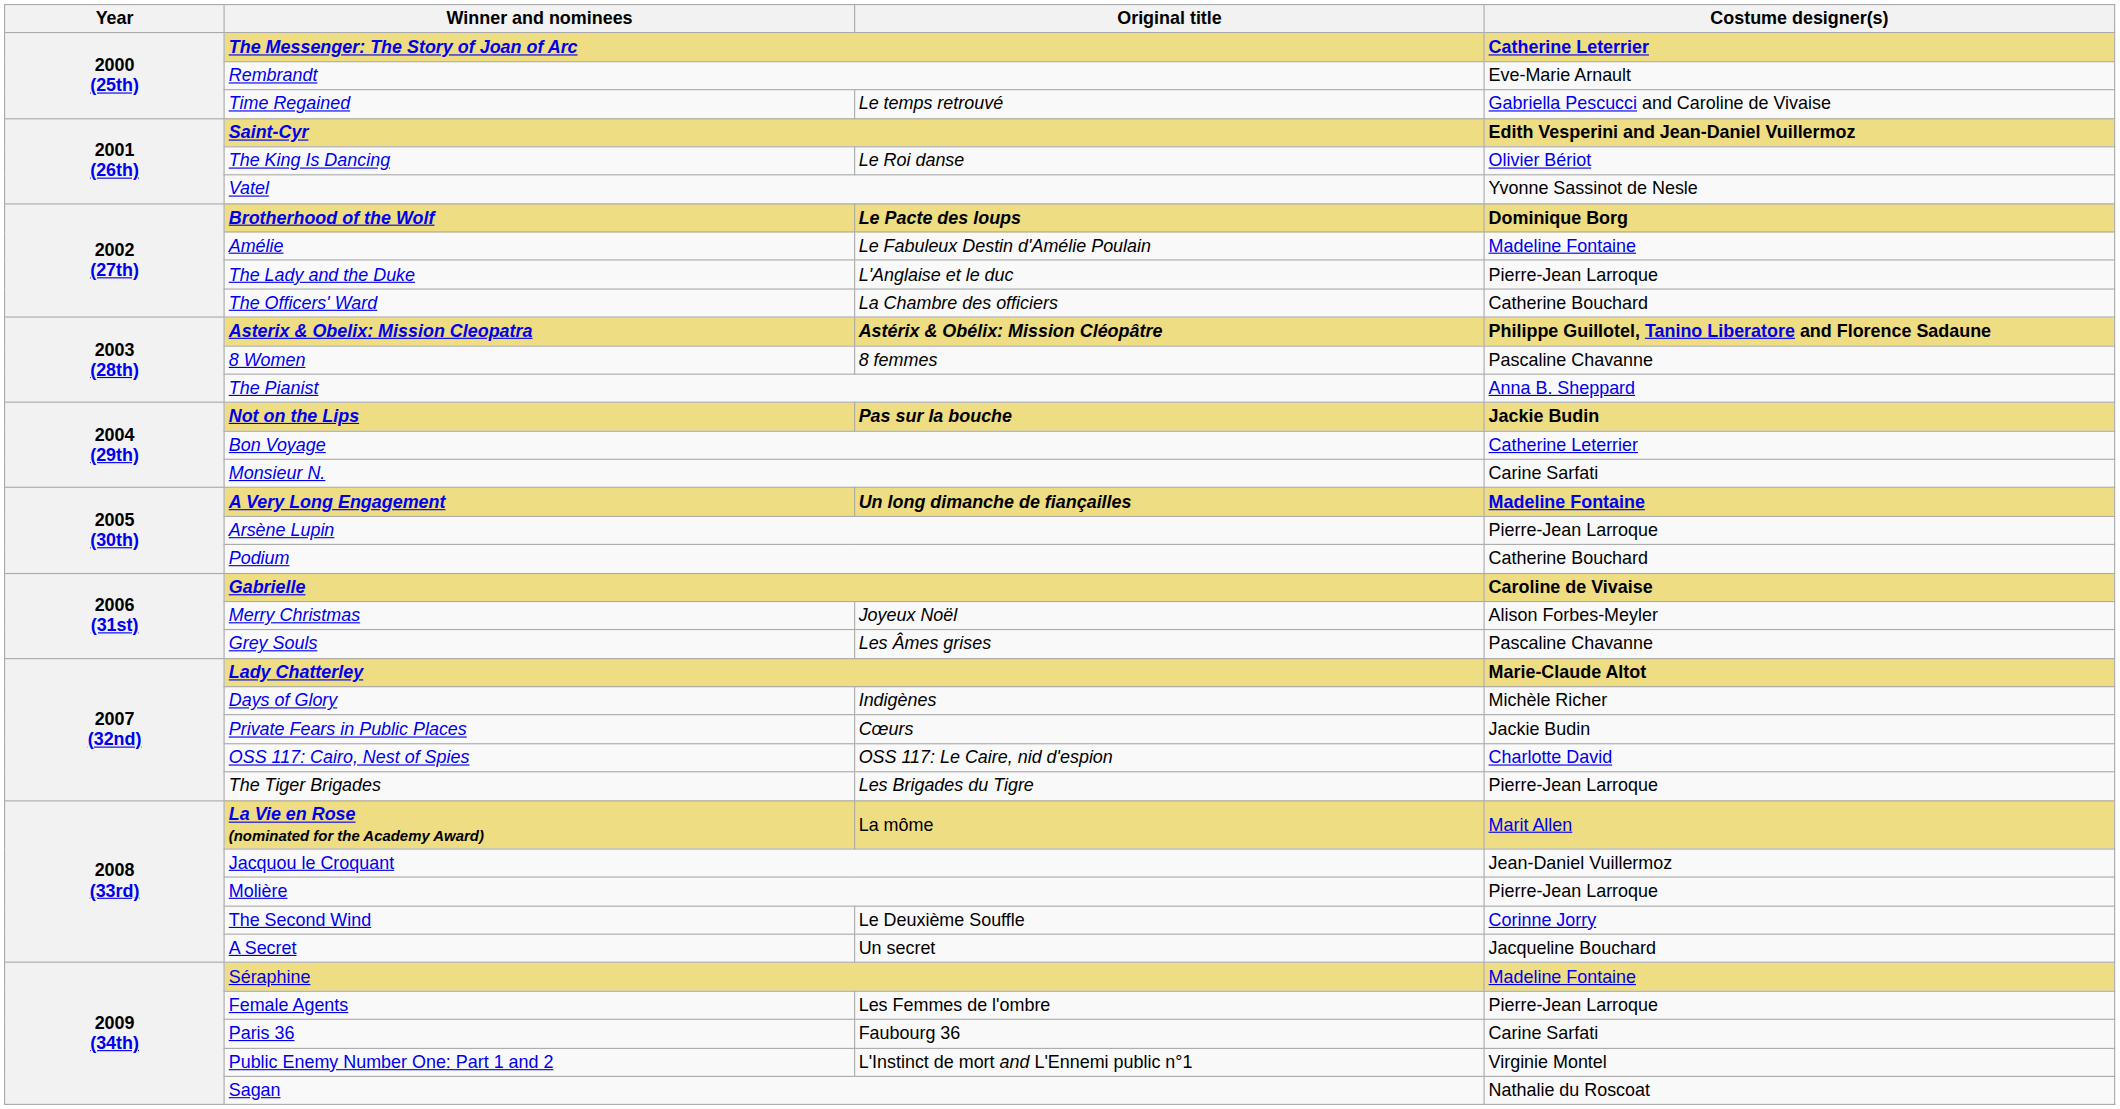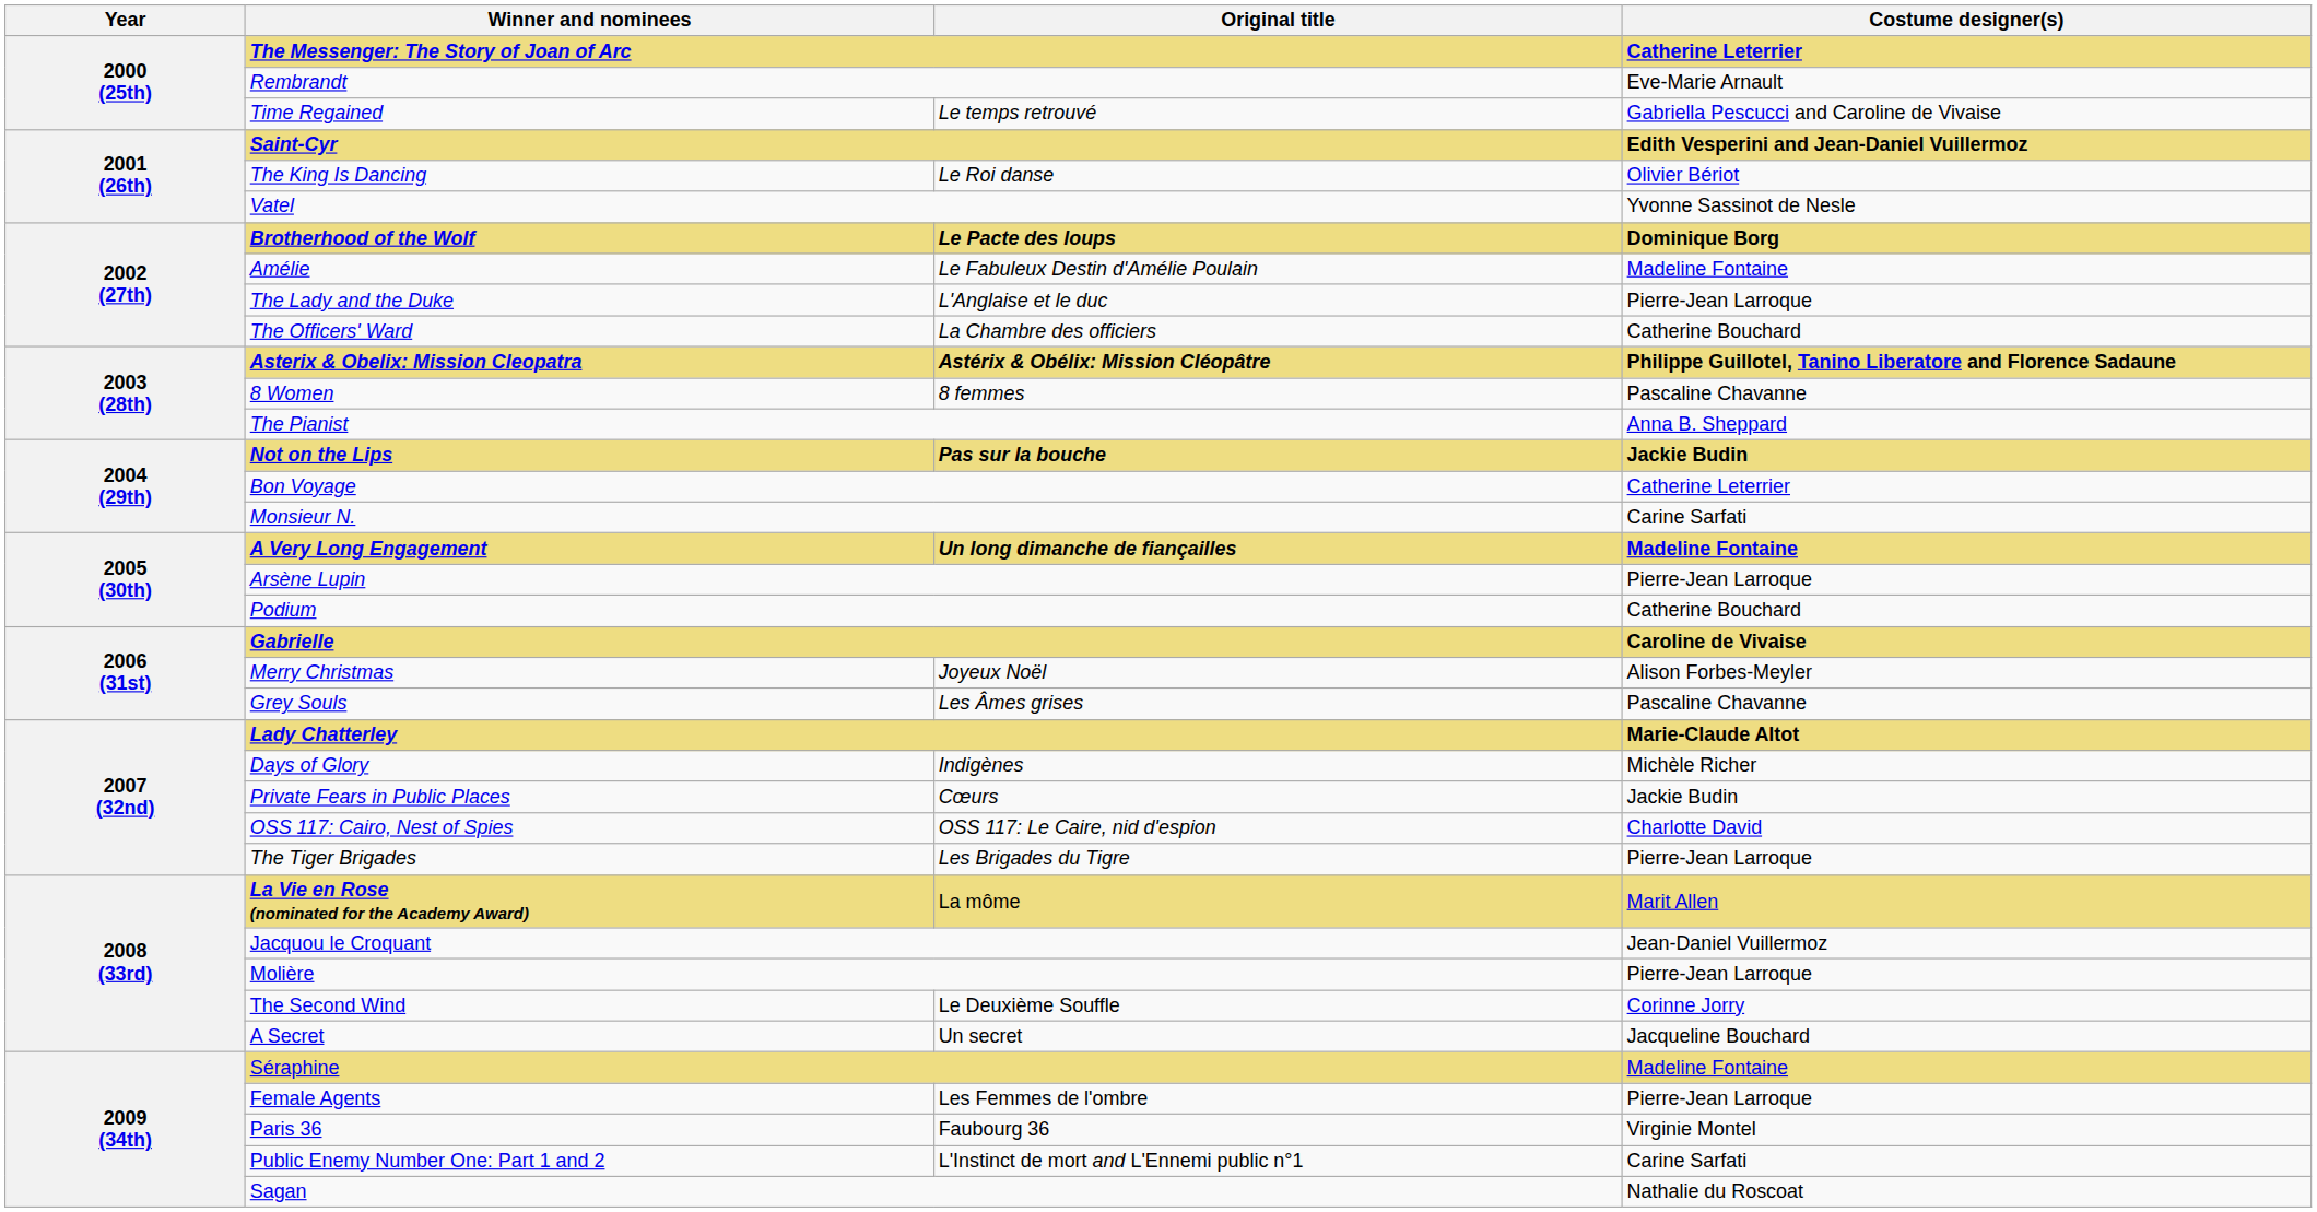 <table class="wikitable" width="95%" cellpadding="5">
 <tr>
 <th width="100">Year</th>
 <th width="300">Winner and nominees</th>
 <th width="300">Original title</th>
 <th width="300">Costume designer(s)</th>
 </tr>
 <tr>
 <th rowspan="3" style="text-align:center;">2000<br><a href='#'>(25th)</a></th>
 <td colspan="2" style="background:#eedd82;"><em><a href='#'><strong>The Messenger: The Story of Joan of Arc</strong></a></em></td>
 <td style="background:#eedd82;"><strong><a href='#'>Catherine Leterrier</a></strong></td>
 </tr>
 <tr>
 <td colspan="2"><em><a href='#'>Rembrandt</a></em></td>
 <td>Eve-Marie Arnault</td>
 </tr>
 <tr>
 <td><em><a href='#'>Time Regained</a></em></td>
 <td><em>Le temps retrouvé</em></td>
 <td><a href='#'>Gabriella Pescucci</a> and Caroline de Vivaise</td>
 </tr>
 <tr>
 <th rowspan="3" style="text-align:center;">2001<br><a href='#'>(26th)</a></th>
 <td colspan="2" style="background:#eedd82;"><em><a href='#'><strong>Saint-Cyr</strong></a></em></td>
 <td style="background:#eedd82;"><strong>Edith Vesperini and Jean-Daniel Vuillermoz</strong></td>
 </tr>
 <tr>
 <td><em><a href='#'>The King Is Dancing</a></em></td>
 <td><em>Le Roi danse</em></td>
 <td><a href='#'>Olivier Bériot</a></td>
 </tr>
 <tr>
 <td colspan="2"><em><a href='#'>Vatel</a></em></td>
 <td>Yvonne Sassinot de Nesle</td>
 </tr>
 <tr>
 <th rowspan="4" style="text-align:center;">2002<br><a href='#'>(27th)</a></th>
 <td style="background:#eedd82;"><em><a href='#'><strong>Brotherhood of the Wolf</strong></a></em></td>
 <td style="background:#eedd82;"><strong><em>Le Pacte des loups</em></strong></td>
 <td style="background:#eedd82;"><strong>Dominique Borg</strong></td>
 </tr>
 <tr>
 <td><em><a href='#'>Amélie</a></em></td>
 <td><em>Le Fabuleux Destin d'Amélie Poulain</em></td>
 <td><a href='#'>Madeline Fontaine</a></td>
 </tr>
 <tr>
 <td><em><a href='#'>The Lady and the Duke</a></em></td>
 <td><em>L'Anglaise et le duc</em></td>
 <td>Pierre-Jean Larroque</td>
 </tr>
 <tr>
 <td><em><a href='#'>The Officers' Ward</a></em></td>
 <td><em>La Chambre des officiers</em></td>
 <td>Catherine Bouchard</td>
 </tr>
 <tr>
 <th rowspan="3" style="text-align:center;">2003<br><a href='#'>(28th)</a></th>
 <td style="background:#eedd82;"><em><a href='#'><strong>Asterix & Obelix: Mission Cleopatra</strong></a></em></td>
 <td style="background:#eedd82;"><strong><em>Astérix & Obélix: Mission Cléopâtre</em></strong></td>
 <td style="background:#eedd82;"><strong>Philippe Guillotel, <a href='#'>Tanino Liberatore</a> and Florence Sadaune</strong></td>
 </tr>
 <tr>
 <td><em><a href='#'>8 Women</a></em></td>
 <td><em>8 femmes</em></td>
 <td>Pascaline Chavanne</td>
 </tr>
 <tr>
 <td colspan="2"><em><a href='#'>The Pianist</a></em></td>
 <td><a href='#'>Anna B. Sheppard</a></td>
 </tr>
 <tr>
 <th rowspan="3" style="text-align:center;">2004<br><a href='#'>(29th)</a></th>
 <td style="background:#eedd82;"><em><a href='#'><strong>Not on the Lips</strong></a></em></td>
 <td style="background:#eedd82;"><strong><em>Pas sur la bouche</em></strong></td>
 <td style="background:#eedd82;"><strong>Jackie Budin</strong></td>
 </tr>
 <tr>
 <td colspan="2"><em><a href='#'>Bon Voyage</a></em></td>
 <td><a href='#'>Catherine Leterrier</a></td>
 </tr>
 <tr>
 <td colspan="2"><em><a href='#'>Monsieur N.</a></em></td>
 <td>Carine Sarfati</td>
 </tr>
 <tr>
 <th rowspan="3" style="text-align:center;">2005<br><a href='#'>(30th)</a></th>
 <td style="background:#eedd82;"><em><a href='#'><strong>A Very Long Engagement</strong></a></em></td>
 <td style="background:#eedd82;"><strong><em>Un long dimanche de fiançailles</em></strong></td>
 <td style="background:#eedd82;"><strong><a href='#'>Madeline Fontaine</a></strong></td>
 </tr>
 <tr>
 <td colspan="2"><em><a href='#'>Arsène Lupin</a></em></td>
 <td>Pierre-Jean Larroque</td>
 </tr>
 <tr>
 <td colspan="2"><em><a href='#'>Podium</a></em></td>
 <td>Catherine Bouchard</td>
 </tr>
 <tr>
 <th rowspan="3" style="text-align:center;">2006<br><a href='#'>(31st)</a></th>
 <td colspan="2" style="background:#eedd82;"><em><a href='#'><strong>Gabrielle</strong></a></em></td>
 <td style="background:#eedd82;"><strong>Caroline de Vivaise</strong></td>
 </tr>
 <tr>
 <td><em><a href='#'>Merry Christmas</a></em></td>
 <td><em>Joyeux Noël</em></td>
 <td>Alison Forbes-Meyler</td>
 </tr>
 <tr>
 <td><em><a href='#'>Grey Souls</a></em></td>
 <td><em>Les Âmes grises</em></td>
 <td>Pascaline Chavanne</td>
 </tr>
 <tr>
 <th rowspan="5" style="text-align:center;">2007<br><a href='#'>(32nd)</a></th>
 <td colspan="2" style="background:#eedd82;"><em><a href='#'><strong>Lady Chatterley</strong></a></em></td>
 <td style="background:#eedd82;"><strong>Marie-Claude Altot</strong></td>
 </tr>
 <tr>
 <td><em><a href='#'>Days of Glory</a></em></td>
 <td><em>Indigènes</em></td>
 <td>Michèle Richer</td>
 </tr>
 <tr>
 <td><em><a href='#'>Private Fears in Public Places</a></em></td>
 <td><em>Cœurs</em></td>
 <td>Jackie Budin</td>
 </tr>
 <tr>
 <td><em><a href='#'>OSS 117: Cairo, Nest of Spies</a></em></td>
 <td><em>OSS 117: Le Caire, nid d'espion</em></td>
 <td><a href='#'>Charlotte David</a></td>
 </tr>
 <tr>
 <td><em>The Tiger Brigades</em></td>
 <td><em>Les Brigades du Tigre</em></td>
 <td>Pierre-Jean Larroque</td>
 </tr>
 <tr>
 <th rowspan="5" style="text-align:center;">2008<br><a href='#'>(33rd)</a></th>
 <td style="background:#eedd82;"><strong><em><a href='#'>La Vie en Rose</a><em><br><small>(nominated for the Academy Award)</small><strong></td>
 <td style="background:#eedd82;"></em></strong>La môme<strong><em></td>
 <td style="background:#eedd82;"></strong><a href='#'>Marit Allen</a><strong></td>
 </tr>
 <tr>
 <td colspan="2"></em><a href='#'>Jacquou le Croquant</a><em></td>
 <td>Jean-Daniel Vuillermoz</td>
 </tr>
 <tr>
 <td colspan="2"></em><a href='#'>Molière</a><em></td>
 <td>Pierre-Jean Larroque</td>
 </tr>
 <tr>
 <td></em><a href='#'>The Second Wind</a><em></td>
 <td></em>Le Deuxième Souffle<em></td>
 <td><a href='#'>Corinne Jorry</a></td>
 </tr>
 <tr>
 <td></em><a href='#'>A Secret</a><em></td>
 <td></em>Un secret<em></td>
 <td>Jacqueline Bouchard</td>
 </tr>
 <tr>
 <th rowspan="5" style="text-align:center;">2009<br><a href='#'>(34th)</a></th>
 <td colspan="2" style="background:#eedd82;"></em><a href='#'></strong>Séraphine<strong></a><em></td>
 <td style="background:#eedd82;"></strong><a href='#'>Madeline Fontaine</a><strong></td>
 </tr>
 <tr>
 <td></em><a href='#'>Female Agents</a><em></td>
 <td></em>Les Femmes de l'ombre<em></td>
 <td>Pierre-Jean Larroque</td>
 </tr>
 <tr>
 <td></em><a href='#'>Paris 36</a><em></td>
 <td></em>Faubourg 36<em></td>
-<td>Carine Sarfati</td>
+<td>Virginie Montel</td>
 </tr>
 <tr>
 <td></em><a href='#'>Public Enemy Number One: Part 1 and 2</a><em></td>
 <td></em>L'Instinct de mort<em> and </em>L'Ennemi public n°1<em></td>
-<td>Virginie Montel</td>
+<td>Carine Sarfati</td>
 </tr>
 <tr>
 <td colspan="2"></em><a href='#'>Sagan</a><em></td>
 <td>Nathalie du Roscoat</td>
 </tr>
 </table>
